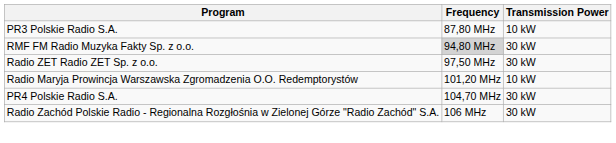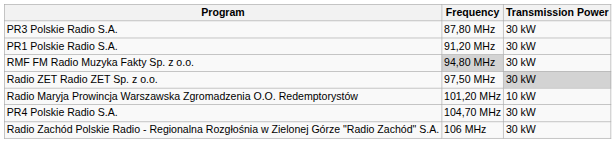 <table class="wikitable">
 <tr>
 <th>Program</th>
 <th>Frequency</th>
 <th>Transmission Power</th>
 </tr>
 <tr>
 <td>PR3 Polskie Radio S.A.</td>
 <td>87,80 MHz</td>
-<td>10 kW</td>
+<td>30 kW</td>
+</tr>
+<tr>
+<td>PR1 Polskie Radio S.A.</td>
+<td>91,20 MHz</td>
+<td>30 kW</td>
 </tr>
 <tr>
 <td>RMF FM Radio Muzyka Fakty Sp. z o.o.</td>
 <td style="background: lightgrey;">94,80 MHz</td>
 <td>30 kW</td>
 </tr>
 <tr>
 <td>Radio ZET Radio ZET Sp. z o.o.</td>
 <td>97,50 MHz</td>
-<td>30 kW</td>
+<td style="background: lightgrey;">30 kW</td>
 </tr>
 <tr>
 <td>Radio Maryja Prowincja Warszawska Zgromadzenia O.O. Redemptorystów</td>
 <td>101,20 MHz</td>
 <td>10 kW</td>
 </tr>
 <tr>
 <td>PR4 Polskie Radio S.A.</td>
 <td>104,70 MHz</td>
 <td>30 kW</td>
 </tr>
 <tr>
 <td>Radio Zachód Polskie Radio - Regionalna Rozgłośnia w Zielonej Górze "Radio Zachód" S.A.</td>
 <td>106 MHz</td>
 <td>30 kW</td>
 </tr>
 </table>
